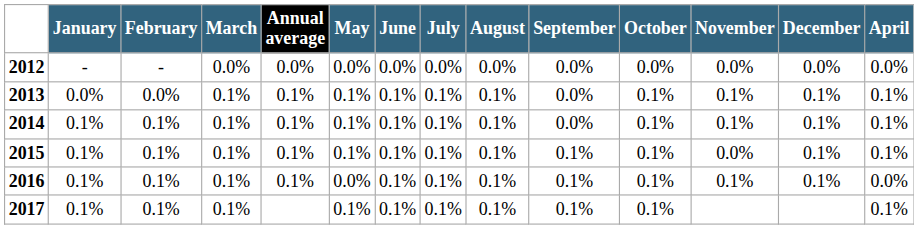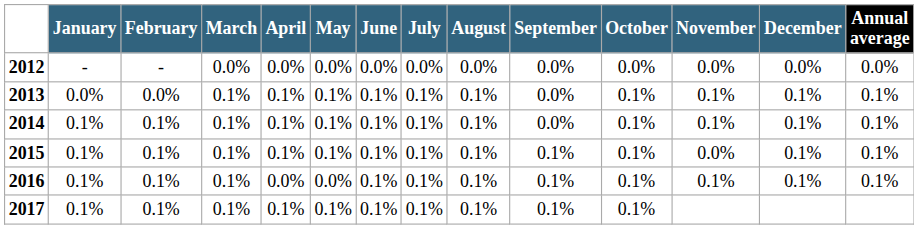 <table class="wikitable" style="margin:auto; background:#ffffff;">
 <tr>
 <th style="background:#FFFFFF; color:#FFFFFF;" width="35px"></th>
 <th style="background:#31637E; color:#FFFFFF;" width="60px">January</th>
 <th style="background:#31637E; color:#FFFFFF;" width="60px">February</th>
 <th style="background:#31637E; color:#FFFFFF;" width="60px">March</th>
-<th style="background:#000000; color:#FFFFFF;" width="75px">Annual average</th>
+<th style="background:#31637E; color:#FFFFFF;" width="60px">April</th>
 <th style="background:#31637E; color:#FFFFFF;" width="60px">May</th>
 <th style="background:#31637E; color:#FFFFFF;" width="60px">June</th>
 <th style="background:#31637E; color:#FFFFFF;" width="60px">July</th>
 <th style="background:#31637E; color:#FFFFFF;" width="60px">August</th>
 <th style="background:#31637E; color:#FFFFFF;" width="60px">September</th>
 <th style="background:#31637E; color:#FFFFFF;" width="60px">October</th>
 <th style="background:#31637E; color:#FFFFFF;" width="60px">November</th>
 <th style="background:#31637E; color:#FFFFFF;" width="60px">December</th>
-<th style="background:#31637E; color:#FFFFFF;" width="60px">April</th>
+<th style="background:#000000; color:#FFFFFF;" width="75px">Annual average</th>
 </tr>
 <tr align="center">
 <td><strong>2012</strong></td>
 <td>-</td>
 <td>-</td>
 <td>0.0%</td>
 <td>0.0%</td>
 <td>0.0%</td>
 <td>0.0%</td>
 <td>0.0%</td>
 <td>0.0%</td>
 <td>0.0%</td>
 <td>0.0%</td>
 <td>0.0%</td>
 <td>0.0%</td>
 <td>0.0%</td>
 </tr>
 <tr align="center">
 <td><strong>2013</strong></td>
 <td>0.0%</td>
 <td>0.0%</td>
 <td>0.1%</td>
-<td> 0.1%</td>
+<td>0.1%</td>
 <td>0.1%</td>
 <td>0.1%</td>
 <td>0.1%</td>
 <td>0.1%</td>
 <td>0.0%</td>
 <td>0.1%</td>
 <td>0.1%</td>
 <td>0.1%</td>
-<td>0.1%</td>
+<td> 0.1%</td>
 </tr>
 <tr align="center">
 <td><strong>2014</strong></td>
 <td>0.1%</td>
 <td>0.1%</td>
 <td>0.1%</td>
 <td>0.1%</td>
 <td>0.1%</td>
 <td>0.1%</td>
 <td>0.1%</td>
 <td>0.1%</td>
 <td>0.0%</td>
 <td>0.1%</td>
 <td>0.1%</td>
 <td>0.1%</td>
 <td>0.1%</td>
 </tr>
 <tr align="center">
 <td><strong>2015</strong></td>
 <td>0.1%</td>
 <td>0.1%</td>
 <td>0.1%</td>
 <td>0.1%</td>
 <td>0.1%</td>
 <td>0.1%</td>
 <td>0.1%</td>
 <td>0.1%</td>
 <td>0.1%</td>
 <td>0.1%</td>
 <td>0.0%</td>
 <td>0.1%</td>
 <td>0.1%</td>
 </tr>
 <tr align="center">
 <td><strong>2016</strong></td>
 <td>0.1%</td>
 <td>0.1%</td>
 <td>0.1%</td>
-<td>0.1%</td>
+<td>0.0%</td>
 <td>0.0%</td>
 <td>0.1%</td>
 <td>0.1%</td>
 <td>0.1%</td>
 <td>0.1%</td>
 <td>0.1%</td>
 <td>0.1%</td>
 <td>0.1%</td>
-<td>0.0%</td>
+<td>0.1%</td>
 </tr>
 <tr align="center">
 <td><strong>2017</strong></td>
 <td>0.1%</td>
 <td>0.1%</td>
 <td>0.1%</td>
-<td></td>
+<td>0.1%</td>
 <td>0.1%</td>
 <td>0.1%</td>
 <td>0.1%</td>
 <td>0.1%</td>
 <td>0.1%</td>
 <td>0.1%</td>
 <td></td>
 <td></td>
-<td>0.1%</td>
+<td></td>
 </tr>
 </table>
